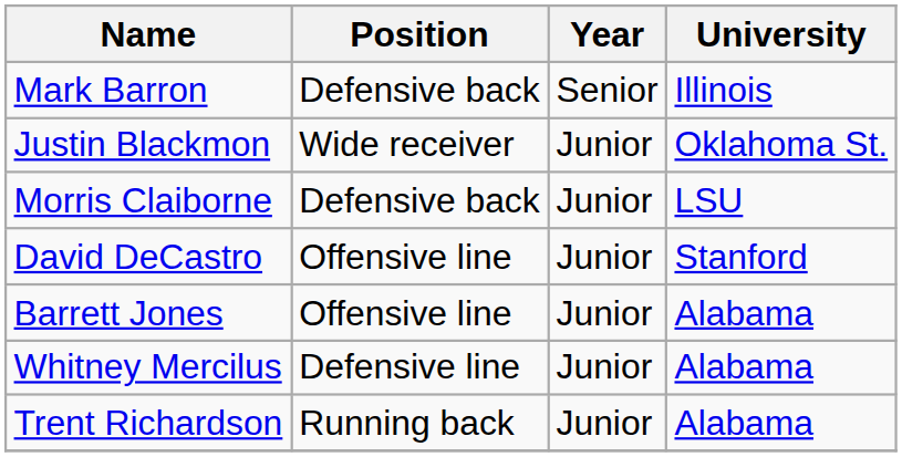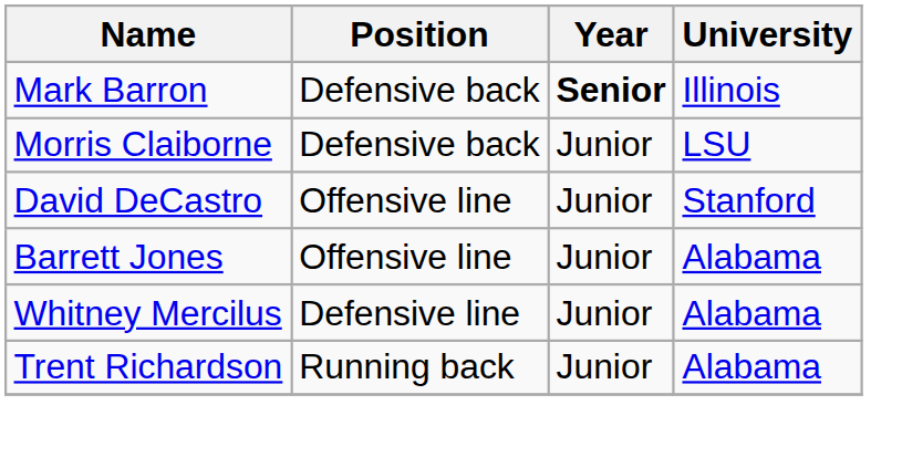 <table class="wikitable sortable" style="font-size:90%; text-align:left">
 <tr>
 <th>Name</th>
 <th>Position</th>
 <th>Year</th>
 <th>University</th>
 </tr>
 <tr>
 <td><a href='#'>Mark Barron</a></td>
 <td>Defensive back</td>
-<td>Senior</td>
+<td><strong>Senior</strong></td>
 <td><a href='#'>Illinois</a></td>
-</tr>
-<tr>
-<td><a href='#'>Justin Blackmon</a></td>
-<td>Wide receiver</td>
-<td>Junior</td>
-<td><a href='#'>Oklahoma St.</a></td>
 </tr>
 <tr>
 <td><a href='#'>Morris Claiborne</a></td>
 <td>Defensive back</td>
 <td>Junior</td>
 <td><a href='#'>LSU</a></td>
 </tr>
 <tr>
 <td><a href='#'>David DeCastro</a></td>
 <td>Offensive line</td>
 <td>Junior</td>
 <td><a href='#'>Stanford</a></td>
 </tr>
 <tr>
 <td><a href='#'>Barrett Jones</a></td>
 <td>Offensive line</td>
 <td>Junior</td>
 <td><a href='#'>Alabama</a></td>
 </tr>
 <tr>
 <td><a href='#'>Whitney Mercilus</a></td>
 <td>Defensive line</td>
 <td>Junior</td>
 <td><a href='#'>Alabama</a></td>
 </tr>
 <tr>
 <td><a href='#'>Trent Richardson</a></td>
 <td>Running back</td>
 <td>Junior</td>
 <td><a href='#'>Alabama</a></td>
 </tr>
 <tr>
 </tr>
 </table>
